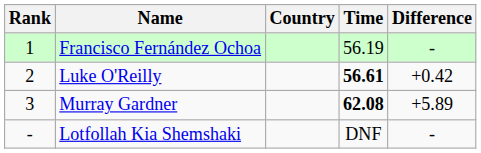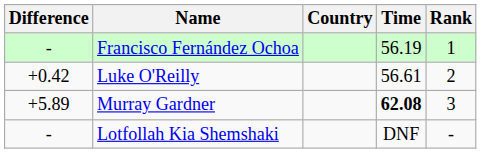 <table class="wikitable sortable" style="text-align:center">
 <tr>
-<th>Rank</th>
+<th>Difference</th>
 <th>Name</th>
 <th>Country</th>
 <th>Time</th>
-<th>Difference</th>
+<th>Rank</th>
 </tr>
 <tr style="background:#cfc;">
-<td>1</td>
+<td>-</td>
 <td align=left><a href='#'>Francisco Fernández Ochoa</a></td>
 <td align=left></td>
 <td>56.19</td>
-<td>-</td>
+<td>1</td>
 </tr>
 <tr>
-<td>2</td>
+<td>+0.42</td>
 <td align=left><a href='#'>Luke O'Reilly</a></td>
 <td align=left></td>
-<td><strong>56.61</strong></td>
-<td>+0.42</td>
+<td>56.61</td>
+<td>2</td>
 </tr>
 <tr>
-<td>3</td>
+<td>+5.89</td>
 <td align=left><a href='#'>Murray Gardner</a></td>
 <td align=left></td>
 <td><strong>62.08</strong></td>
-<td>+5.89</td>
+<td>3</td>
 </tr>
 <tr>
 <td>-</td>
 <td align=left><a href='#'>Lotfollah Kia Shemshaki</a></td>
 <td align=left></td>
 <td>DNF</td>
 <td>-</td>
 </tr>
 </table>
